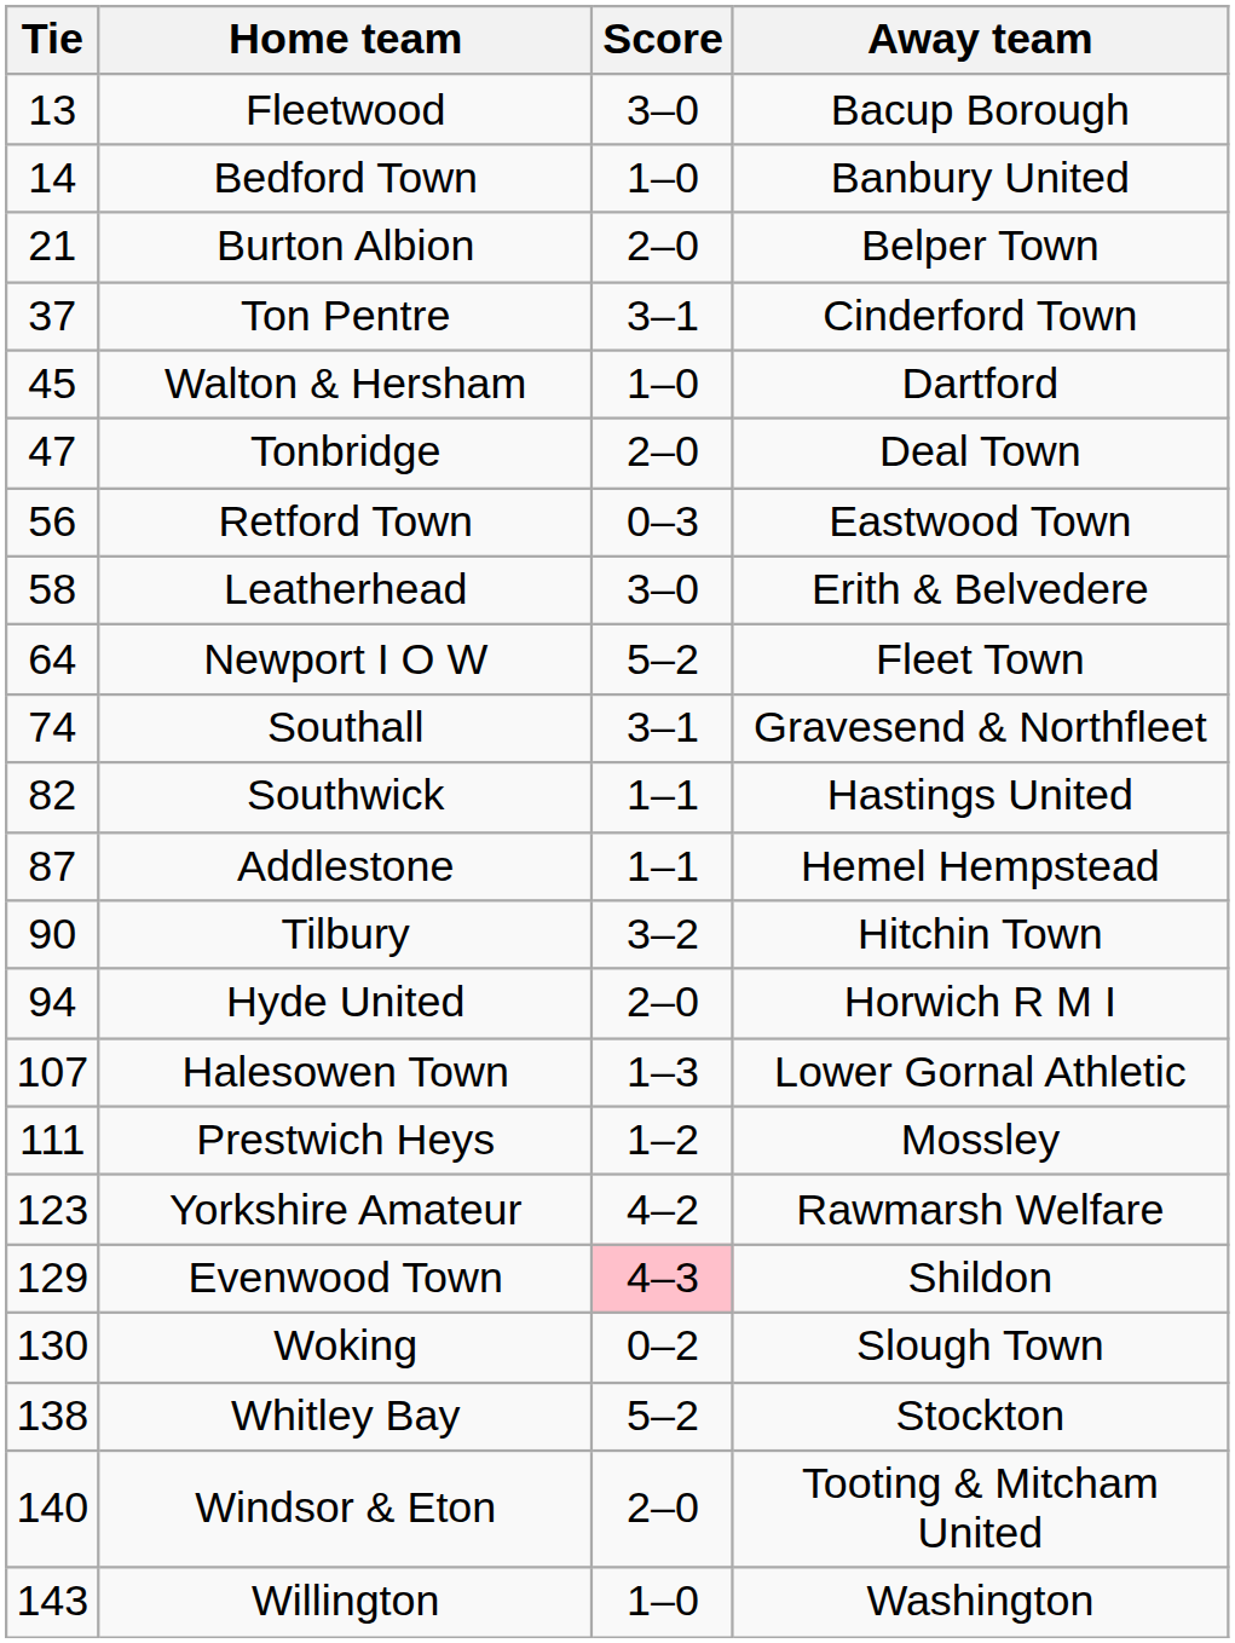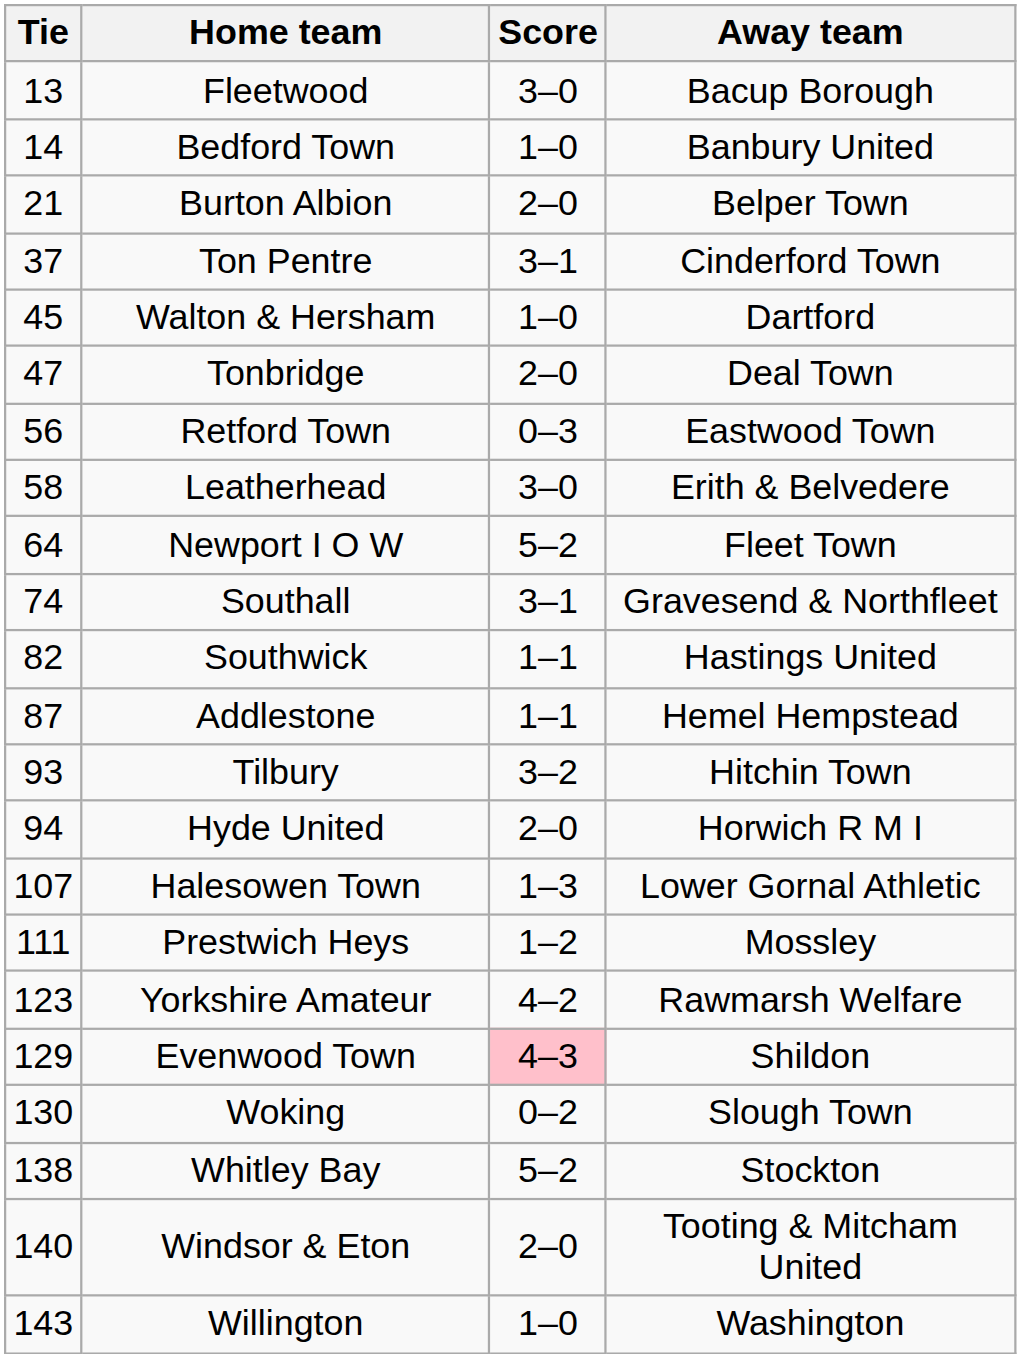 <table class="wikitable" style="text-align:center;">
 <tr>
 <th width=20>Tie</th>
 <th width=175>Home team</th>
 <th width=20>Score</th>
 <th width=175>Away team</th>
 </tr>
 <tr>
 <td>13</td>
 <td>Fleetwood</td>
 <td>3–0</td>
 <td>Bacup Borough</td>
 </tr>
 <tr>
 <td>14</td>
 <td>Bedford Town</td>
 <td>1–0</td>
 <td>Banbury United</td>
 </tr>
 <tr>
 <td>21</td>
 <td>Burton Albion</td>
 <td>2–0</td>
 <td>Belper Town</td>
 </tr>
 <tr>
 <td>37</td>
 <td>Ton Pentre</td>
 <td>3–1</td>
 <td>Cinderford Town</td>
 </tr>
 <tr>
 <td>45</td>
 <td>Walton & Hersham</td>
 <td>1–0</td>
 <td>Dartford</td>
 </tr>
 <tr>
 <td>47</td>
 <td>Tonbridge</td>
 <td>2–0</td>
 <td>Deal Town</td>
 </tr>
 <tr>
 <td>56</td>
 <td>Retford Town</td>
 <td>0–3</td>
 <td>Eastwood Town</td>
 </tr>
 <tr>
 <td>58</td>
 <td>Leatherhead</td>
 <td>3–0</td>
 <td>Erith & Belvedere</td>
 </tr>
 <tr>
 <td>64</td>
 <td>Newport I O W</td>
 <td>5–2</td>
 <td>Fleet Town</td>
 </tr>
 <tr>
 <td>74</td>
 <td>Southall</td>
 <td>3–1</td>
 <td>Gravesend & Northfleet</td>
 </tr>
 <tr>
 <td>82</td>
 <td>Southwick</td>
 <td>1–1</td>
 <td>Hastings United</td>
 </tr>
 <tr>
 <td>87</td>
 <td>Addlestone</td>
 <td>1–1</td>
 <td>Hemel Hempstead</td>
 </tr>
 <tr>
-<td>90</td>
+<td>93</td>
 <td>Tilbury</td>
 <td>3–2</td>
 <td>Hitchin Town</td>
 </tr>
 <tr>
 <td>94</td>
 <td>Hyde United</td>
 <td>2–0</td>
 <td>Horwich R M I</td>
 </tr>
 <tr>
 <td>107</td>
 <td>Halesowen Town</td>
 <td>1–3</td>
 <td>Lower Gornal Athletic</td>
 </tr>
 <tr>
 <td>111</td>
 <td>Prestwich Heys</td>
 <td>1–2</td>
 <td>Mossley</td>
 </tr>
 <tr>
 <td>123</td>
 <td>Yorkshire Amateur</td>
 <td>4–2</td>
 <td>Rawmarsh Welfare</td>
 </tr>
 <tr>
 <td>129</td>
 <td>Evenwood Town</td>
 <td style="background: pink;">4–3</td>
 <td>Shildon</td>
 </tr>
 <tr>
 <td>130</td>
 <td>Woking</td>
 <td>0–2</td>
 <td>Slough Town</td>
 </tr>
 <tr>
 <td>138</td>
 <td>Whitley Bay</td>
 <td>5–2</td>
 <td>Stockton</td>
 </tr>
 <tr>
 <td>140</td>
 <td>Windsor & Eton</td>
 <td>2–0</td>
 <td>Tooting & Mitcham United</td>
 </tr>
 <tr>
 <td>143</td>
 <td>Willington</td>
 <td>1–0</td>
 <td>Washington</td>
 </tr>
 </table>
